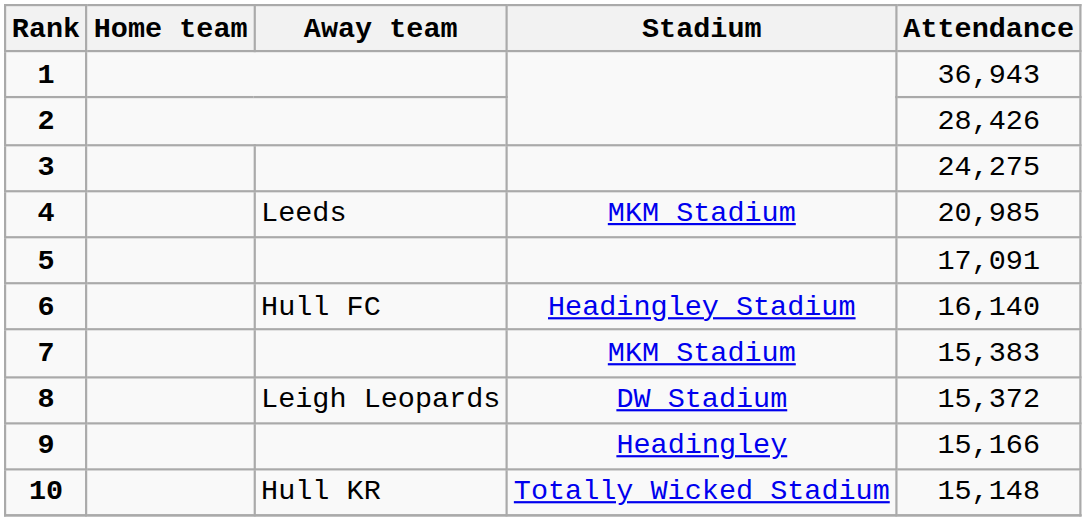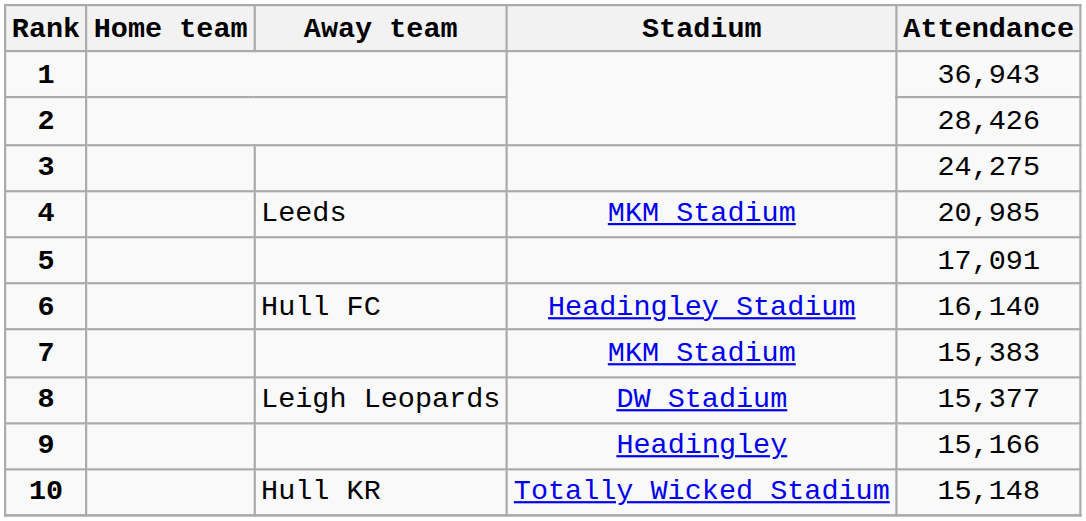 <table class="wikitable" style="text-align:center">
 <tr>
 <th>Rank</th>
 <th>Home team</th>
 <th>Away team</th>
 <th>Stadium</th>
 <th>Attendance</th>
 </tr>
 <tr>
 <td><strong>1</strong></td>
 <td align="center" colspan=2></td>
 <td rowspan=2></td>
 <td>36,943</td>
 </tr>
 <tr>
 <td><strong>2</strong></td>
 <td align="center" colspan=2></td>
 <td>28,426</td>
 </tr>
 <tr>
 <td><strong>3</strong></td>
 <td style="text-align:left"></td>
 <td style="text-align:left"></td>
 <td></td>
 <td>24,275</td>
 </tr>
 <tr>
 <td><strong>4</strong></td>
 <td style="text-align:left"></td>
 <td style="text-align:left"> Leeds</td>
 <td><a href='#'>MKM Stadium</a></td>
 <td>20,985</td>
 </tr>
 <tr>
 <td><strong>5</strong></td>
 <td style="text-align:left"></td>
 <td style="text-align:left"></td>
 <td></td>
 <td>17,091</td>
 </tr>
 <tr>
 <td><strong>6</strong></td>
 <td style="text-align:left"></td>
 <td style="text-align:left"> Hull FC</td>
 <td><a href='#'>Headingley Stadium</a></td>
 <td>16,140</td>
 </tr>
 <tr>
 <td><strong>7</strong></td>
 <td style="text-align:left"></td>
 <td style="text-align:left"></td>
 <td><a href='#'>MKM Stadium</a></td>
 <td>15,383</td>
 </tr>
 <tr>
 <td><strong>8</strong></td>
 <td style="text-align:left"></td>
 <td style="text-align:left"> Leigh Leopards</td>
 <td><a href='#'>DW Stadium</a></td>
-<td>15,372</td>
+<td>15,377</td>
 </tr>
 <tr>
 <td><strong>9</strong></td>
 <td style="text-align:left"></td>
 <td style="text-align:left"></td>
 <td><a href='#'>Headingley</a></td>
 <td>15,166</td>
 </tr>
 <tr>
 <td><strong>10</strong></td>
 <td style="text-align:left"></td>
 <td style="text-align:left"> Hull KR</td>
 <td><a href='#'>Totally Wicked Stadium</a></td>
 <td>15,148</td>
 </tr>
 <tr>
 </tr>
 </table>
